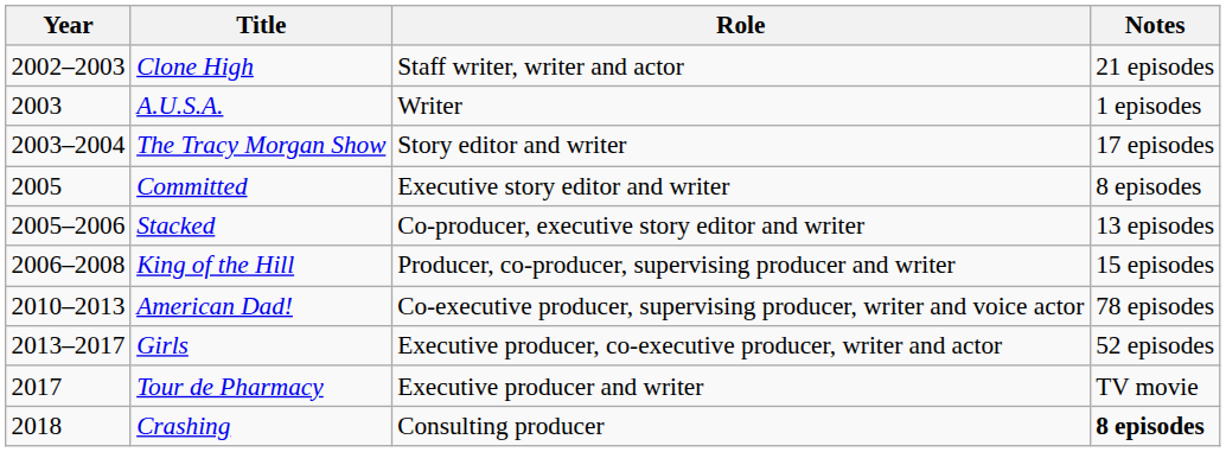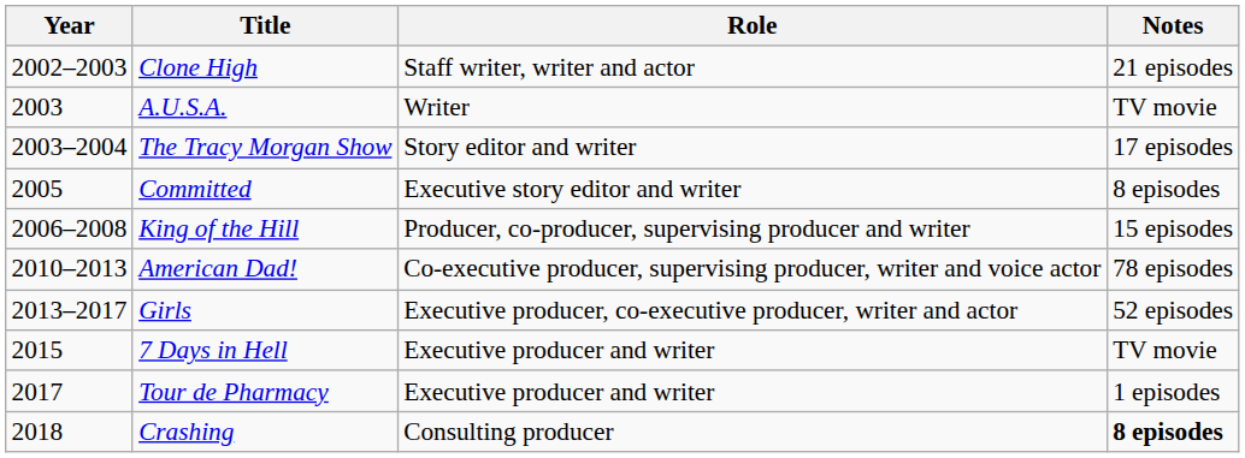 <table class="wikitable sortable">
 <tr>
 <th>Year</th>
 <th>Title</th>
 <th>Role</th>
 <th class="unsortable">Notes</th>
 </tr>
 <tr>
 <td>2002–2003</td>
 <td><em><a href='#'>Clone High</a></em></td>
 <td>Staff writer, writer and actor</td>
 <td>21 episodes</td>
 </tr>
 <tr>
 <td>2003</td>
 <td><em><a href='#'>A.U.S.A.</a></em></td>
 <td>Writer</td>
-<td>1 episodes</td>
+<td>TV movie</td>
 </tr>
 <tr>
 <td>2003–2004</td>
 <td><em><a href='#'>The Tracy Morgan Show</a></em></td>
 <td>Story editor and writer</td>
 <td>17 episodes</td>
 </tr>
 <tr>
 <td>2005</td>
 <td><em><a href='#'>Committed</a></em></td>
 <td>Executive story editor and writer</td>
 <td>8 episodes</td>
-</tr>
-<tr>
-<td>2005–2006</td>
-<td><em><a href='#'>Stacked</a></em></td>
-<td>Co-producer, executive story editor and writer</td>
-<td>13 episodes</td>
 </tr>
 <tr>
 <td>2006–2008</td>
 <td><em><a href='#'>King of the Hill</a></em></td>
 <td>Producer, co-producer, supervising producer and writer</td>
 <td>15 episodes</td>
 </tr>
 <tr>
 <td>2010–2013</td>
 <td><em><a href='#'>American Dad!</a></em></td>
 <td>Co-executive producer, supervising producer, writer and voice actor</td>
 <td>78 episodes</td>
 </tr>
 <tr>
 <td>2013–2017</td>
 <td><em><a href='#'>Girls</a></em></td>
 <td>Executive producer, co-executive producer, writer and actor</td>
 <td>52 episodes</td>
 </tr>
 <tr>
+<td>2015</td>
+<td><em><a href='#'>7 Days in Hell</a></em></td>
+<td>Executive producer and writer</td>
+<td>TV movie</td>
+</tr>
+<tr>
 <td>2017</td>
 <td><em><a href='#'>Tour de Pharmacy</a></em></td>
 <td>Executive producer and writer</td>
-<td>TV movie</td>
+<td>1 episodes</td>
 </tr>
 <tr>
 <td>2018</td>
 <td><em><a href='#'>Crashing</a></em></td>
 <td>Consulting producer</td>
 <td><strong>8 episodes</strong></td>
 </tr>
 </table>
